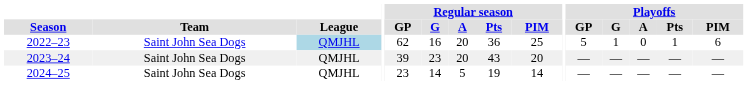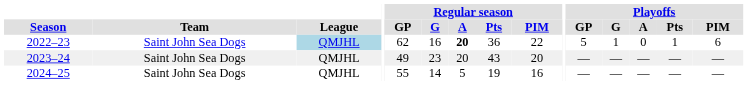 <table border="0" cellpadding="1" cellspacing="0" style="text-align:center; width:60em;">
 <tr bgcolor="#e0e0e0">
 <th colspan="3" bgcolor="#ffffff"></th>
 <th rowspan="99" bgcolor="#ffffff"></th>
 <th colspan="5"><a href='#'>Regular season</a></th>
 <th rowspan="99" bgcolor="#ffffff"></th>
 <th colspan="5"><a href='#'>Playoffs</a></th>
 </tr>
 <tr bgcolor="#e0e0e0">
 <th><a href='#'>Season</a></th>
 <th>Team</th>
 <th>League</th>
 <th>GP</th>
 <th><a href='#'>G</a></th>
 <th><a href='#'>A</a></th>
 <th><a href='#'>Pts</a></th>
 <th><a href='#'>PIM</a></th>
 <th>GP</th>
 <th>G</th>
 <th>A</th>
 <th>Pts</th>
 <th>PIM</th>
 </tr>
 <tr>
 <td><a href='#'>2022–23</a></td>
 <td><a href='#'>Saint John Sea Dogs</a></td>
 <td style="background: lightblue;"><a href='#'>QMJHL</a></td>
 <td>62</td>
 <td>16</td>
-<td>20</td>
+<td><strong>20</strong></td>
 <td>36</td>
-<td>25</td>
+<td>22</td>
 <td>5</td>
 <td>1</td>
 <td>0</td>
 <td>1</td>
 <td>6</td>
 </tr>
 <tr bgcolor="#f0f0f0">
 <td><a href='#'>2023–24</a></td>
 <td>Saint John Sea Dogs</td>
 <td>QMJHL</td>
-<td>39</td>
+<td>49</td>
 <td>23</td>
 <td>20</td>
 <td>43</td>
 <td>20</td>
 <td>—</td>
 <td>—</td>
 <td>—</td>
 <td>—</td>
 <td>—</td>
 </tr>
 <tr>
 <td><a href='#'>2024–25</a></td>
 <td>Saint John Sea Dogs</td>
 <td>QMJHL</td>
-<td>23</td>
+<td>55</td>
 <td>14</td>
 <td>5</td>
 <td>19</td>
-<td>14</td>
+<td>16</td>
 <td>—</td>
 <td>—</td>
 <td>—</td>
 <td>—</td>
 <td>—</td>
 </tr>
 </table>
